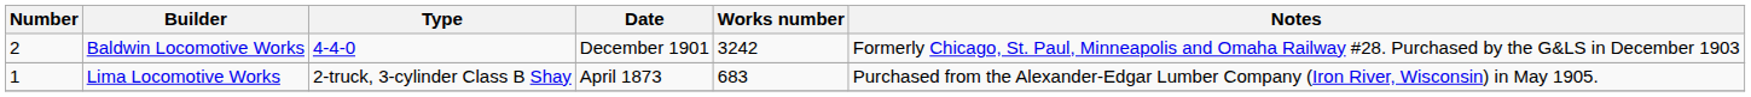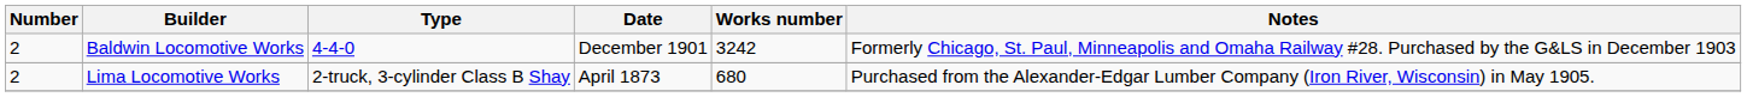 <table class="wikitable">
 <tr>
 <th>Number</th>
 <th>Builder</th>
 <th>Type</th>
 <th>Date</th>
 <th>Works number</th>
 <th>Notes</th>
 </tr>
 <tr>
 <td>2</td>
 <td><a href='#'>Baldwin Locomotive Works</a></td>
 <td><a href='#'>4-4-0</a></td>
 <td>December 1901</td>
 <td>3242</td>
 <td>Formerly <a href='#'>Chicago, St. Paul, Minneapolis and Omaha Railway</a> #28. Purchased by the G&LS in December 1903</td>
 </tr>
 <tr>
 </tr>
 <tr>
-<td>1</td>
+<td>2</td>
 <td><a href='#'>Lima Locomotive Works</a></td>
 <td>2-truck, 3-cylinder Class B <a href='#'>Shay</a></td>
 <td>April 1873</td>
-<td>683</td>
+<td>680</td>
 <td>Purchased from the Alexander-Edgar Lumber Company (<a href='#'>Iron River, Wisconsin</a>) in May 1905.</td>
 </tr>
 <tr>
 </tr>
 </table>
